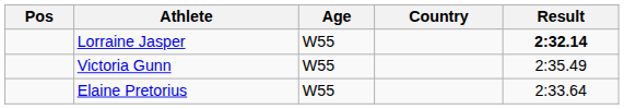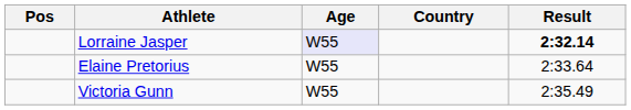 <table class="wikitable"  style="text-align:center; width:50%;">
 <tr>
 <th>Pos</th>
 <th>Athlete</th>
 <th>Age</th>
 <th>Country</th>
 <th>Result</th>
 </tr>
 <tr>
 <td align=center></td>
 <td align=left><a href='#'>Lorraine Jasper</a></td>
+<td align=left style="background: lavender;">W55</td>
+<td align=left></td>
+<td><strong>2:32.14</strong></td>
+</tr>
+<tr>
+<td align=center></td>
+<td align=left><a href='#'>Elaine Pretorius</a></td>
 <td align=left>W55</td>
 <td align=left></td>
-<td><strong>2:32.14</strong></td>
+<td>2:33.64</td>
 </tr>
 <tr>
 <td align=center></td>
 <td align=left><a href='#'>Victoria Gunn</a></td>
 <td align=left>W55</td>
 <td align=left></td>
 <td>2:35.49</td>
 </tr>
-<tr>
-<td align=center></td>
-<td align=left><a href='#'>Elaine Pretorius</a></td>
-<td align=left>W55</td>
-<td align=left></td>
-<td>2:33.64</td>
-</tr>
 </table>
